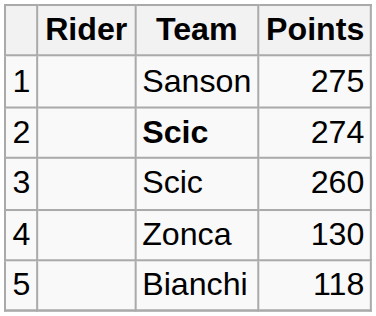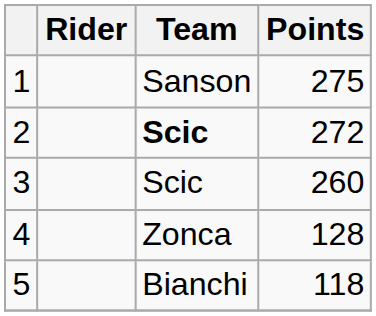 <table class="wikitable">
 <tr>
 <th></th>
 <th>Rider</th>
 <th>Team</th>
 <th>Points</th>
 </tr>
 <tr>
 <td>1</td>
 <td> </td>
 <td>Sanson</td>
 <td align=right>275</td>
 </tr>
 <tr>
 <td>2</td>
 <td></td>
 <td><strong>Scic</strong></td>
-<td align=right>274</td>
+<td align=right>272</td>
 </tr>
 <tr>
 <td>3</td>
 <td></td>
 <td>Scic</td>
 <td align=right>260</td>
 </tr>
 <tr>
 <td>4</td>
 <td></td>
 <td>Zonca</td>
-<td align=right>130</td>
+<td align=right>128</td>
 </tr>
 <tr>
 <td>5</td>
 <td> </td>
 <td>Bianchi</td>
 <td align=right>118</td>
 </tr>
 <tr>
 </tr>
 </table>
